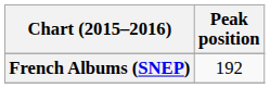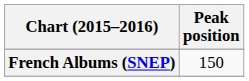 <table class="wikitable sortable plainrowheaders" style="text-align:center">
 <tr>
 <th scope="col">Chart (2015–2016)</th>
 <th scope="col">Peak<br>position</th>
 </tr>
 <tr>
 </tr>
 <tr>
 </tr>
 <tr>
 <th scope="row">French Albums (<a href='#'>SNEP</a>)</th>
-<td>192</td>
+<td>150</td>
 </tr>
 <tr>
 </tr>
 <tr>
 </tr>
 <tr>
 </tr>
 <tr>
 </tr>
 <tr>
 </tr>
 <tr>
 </tr>
 </table>
